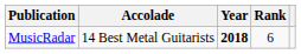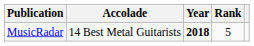 <table class="wikitable plainrowheaders" style="text-align:center">
 <tr>
 <th>Publication</th>
 <th>Accolade</th>
 <th>Year</th>
 <th>Rank</th>
 <th class="unsortable"></th>
 </tr>
 <tr>
 <td><a href='#'>MusicRadar</a></td>
 <td>14 Best Metal Guitarists</td>
 <td><strong>2018</strong></td>
-<td>6</td>
+<td>5</td>
 <td></td>
 </tr>
 </table>
